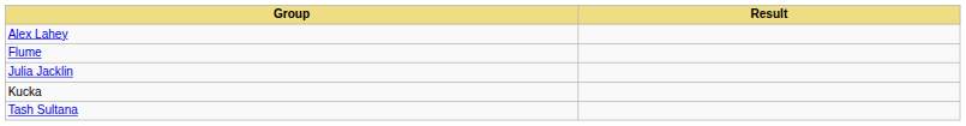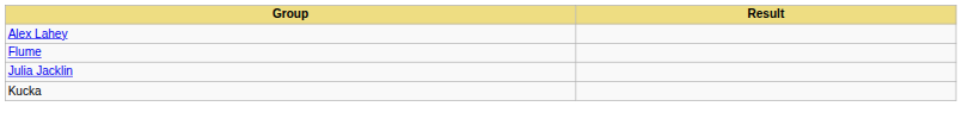 <table class="wikitable" width=100%>
 <tr>
 <th style="width:15%;background:#EEDD82;">Group</th>
 <th style="width:10%;background:#EEDD82;">Result</th>
 </tr>
 <tr>
 <td><a href='#'>Alex Lahey</a></td>
 <td></td>
 </tr>
 <tr>
 <td><a href='#'>Flume</a></td>
 <td></td>
 </tr>
 <tr>
 <td><a href='#'>Julia Jacklin</a></td>
 <td></td>
 </tr>
 <tr>
 <td>Kucka</td>
 <td></td>
 </tr>
-<tr>
-<td><a href='#'>Tash Sultana</a></td>
-<td></td>
-</tr>
 </table>
